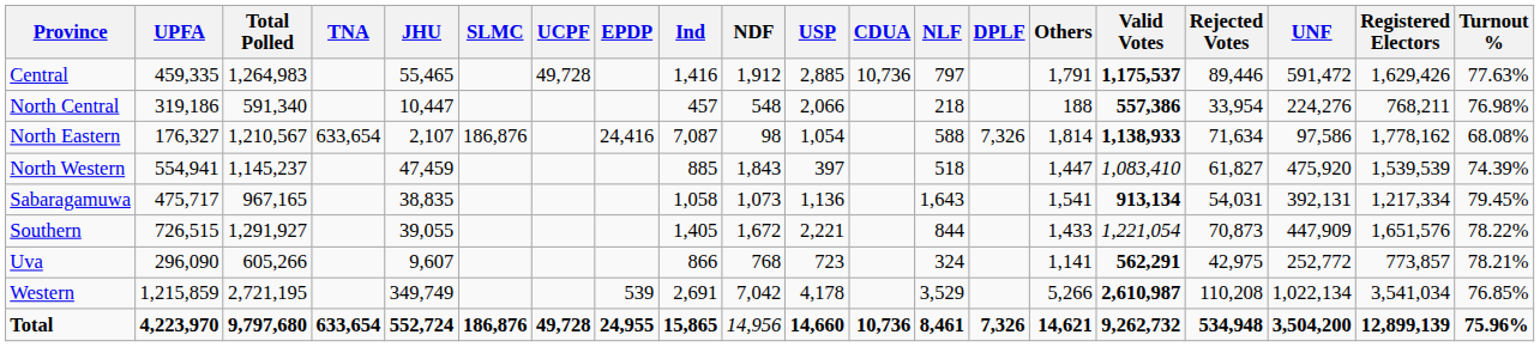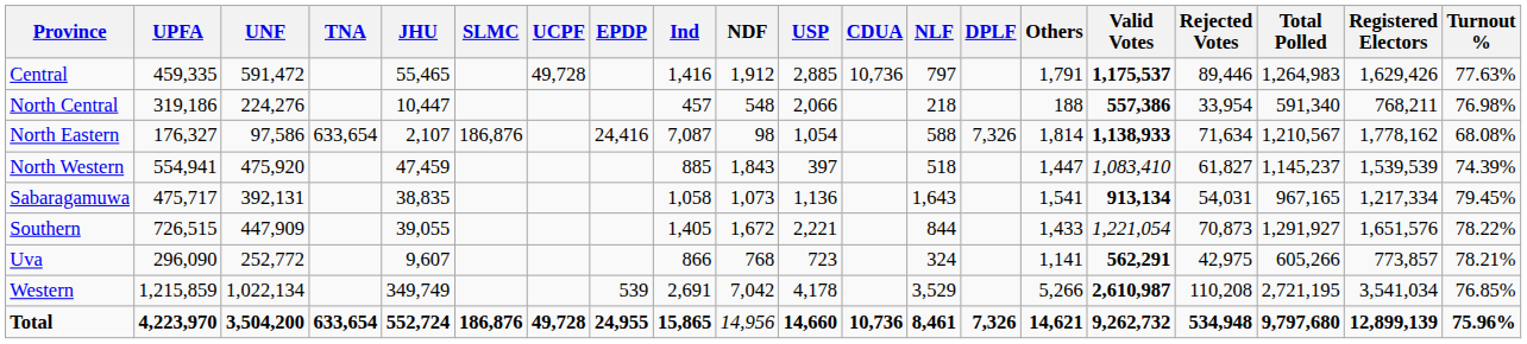 <table class="wikitable sortable" border="1" style="text-align:right;">
 <tr>
 <th><a href='#'>Province</a></th>
 <th><a href='#'>UPFA</a><br></th>
-<th>Total<br>Polled</th>
+<th><a href='#'>UNF</a><br></th>
 <th><a href='#'>TNA</a><br></th>
 <th><a href='#'>JHU</a><br></th>
 <th><a href='#'>SLMC</a><br></th>
 <th><a href='#'>UCPF</a><br></th>
 <th><a href='#'>EPDP</a><br></th>
 <th><a href='#'>Ind</a><br></th>
 <th>NDF<br></th>
 <th><a href='#'>USP</a><br></th>
 <th><a href='#'>CDUA</a><br></th>
 <th><a href='#'>NLF</a><br></th>
 <th><a href='#'>DPLF</a><br></th>
 <th>Others<br></th>
 <th>Valid<br>Votes</th>
 <th>Rejected<br>Votes</th>
-<th><a href='#'>UNF</a><br></th>
+<th>Total<br>Polled</th>
 <th>Registered<br>Electors</th>
 <th>Turnout<br>%</th>
 </tr>
 <tr>
 <td align=left><a href='#'>Central</a></td>
 <td>459,335</td>
-<td>1,264,983</td>
+<td>591,472</td>
 <td></td>
 <td>55,465</td>
 <td></td>
 <td>49,728</td>
 <td></td>
 <td>1,416</td>
 <td>1,912</td>
 <td>2,885</td>
 <td>10,736</td>
 <td>797</td>
 <td></td>
 <td>1,791</td>
 <td><strong>1,175,537</strong></td>
 <td>89,446</td>
-<td>591,472</td>
+<td>1,264,983</td>
 <td>1,629,426</td>
 <td>77.63%</td>
 </tr>
 <tr>
 <td align=left><a href='#'>North Central</a></td>
 <td>319,186</td>
-<td>591,340</td>
+<td>224,276</td>
 <td></td>
 <td>10,447</td>
 <td></td>
 <td></td>
 <td></td>
 <td>457</td>
 <td>548</td>
 <td>2,066</td>
 <td></td>
 <td>218</td>
 <td></td>
 <td>188</td>
 <td><strong>557,386</strong></td>
 <td>33,954</td>
-<td>224,276</td>
+<td>591,340</td>
 <td>768,211</td>
 <td>76.98%</td>
 </tr>
 <tr>
 <td align=left><a href='#'>North Eastern</a></td>
 <td>176,327</td>
-<td>1,210,567</td>
+<td>97,586</td>
 <td>633,654</td>
 <td>2,107</td>
 <td>186,876</td>
 <td></td>
 <td>24,416</td>
 <td>7,087</td>
 <td>98</td>
 <td>1,054</td>
 <td></td>
 <td>588</td>
 <td>7,326</td>
 <td>1,814</td>
 <td><strong>1,138,933</strong></td>
 <td>71,634</td>
-<td>97,586</td>
+<td>1,210,567</td>
 <td>1,778,162</td>
 <td>68.08%</td>
 </tr>
 <tr>
 <td align=left><a href='#'>North Western</a></td>
 <td>554,941</td>
-<td>1,145,237</td>
+<td>475,920</td>
 <td></td>
 <td>47,459</td>
 <td></td>
 <td></td>
 <td></td>
 <td>885</td>
 <td>1,843</td>
 <td>397</td>
 <td></td>
 <td>518</td>
 <td></td>
 <td>1,447</td>
 <td><em>1,083,410</em></td>
 <td>61,827</td>
-<td>475,920</td>
+<td>1,145,237</td>
 <td>1,539,539</td>
 <td>74.39%</td>
 </tr>
 <tr>
 <td align=left><a href='#'>Sabaragamuwa</a></td>
 <td>475,717</td>
-<td>967,165</td>
+<td>392,131</td>
 <td></td>
 <td>38,835</td>
 <td></td>
 <td></td>
 <td></td>
 <td>1,058</td>
 <td>1,073</td>
 <td>1,136</td>
 <td></td>
 <td>1,643</td>
 <td></td>
 <td>1,541</td>
 <td><strong>913,134</strong></td>
 <td>54,031</td>
-<td>392,131</td>
+<td>967,165</td>
 <td>1,217,334</td>
 <td>79.45%</td>
 </tr>
 <tr>
 <td align=left><a href='#'>Southern</a></td>
 <td>726,515</td>
-<td>1,291,927</td>
+<td>447,909</td>
 <td></td>
 <td>39,055</td>
 <td></td>
 <td></td>
 <td></td>
 <td>1,405</td>
 <td>1,672</td>
 <td>2,221</td>
 <td></td>
 <td>844</td>
 <td></td>
 <td>1,433</td>
 <td><em>1,221,054</em></td>
 <td>70,873</td>
-<td>447,909</td>
+<td>1,291,927</td>
 <td>1,651,576</td>
 <td>78.22%</td>
 </tr>
 <tr>
 <td align=left><a href='#'>Uva</a></td>
 <td>296,090</td>
-<td>605,266</td>
+<td>252,772</td>
 <td></td>
 <td>9,607</td>
 <td></td>
 <td></td>
 <td></td>
 <td>866</td>
 <td>768</td>
 <td>723</td>
 <td></td>
 <td>324</td>
 <td></td>
 <td>1,141</td>
 <td><strong>562,291</strong></td>
 <td>42,975</td>
-<td>252,772</td>
+<td>605,266</td>
 <td>773,857</td>
 <td>78.21%</td>
 </tr>
 <tr>
 <td align=left><a href='#'>Western</a></td>
 <td>1,215,859</td>
-<td>2,721,195</td>
+<td>1,022,134</td>
 <td></td>
 <td>349,749</td>
 <td></td>
 <td></td>
 <td>539</td>
 <td>2,691</td>
 <td>7,042</td>
 <td>4,178</td>
 <td></td>
 <td>3,529</td>
 <td></td>
 <td>5,266</td>
 <td><strong>2,610,987</strong></td>
 <td>110,208</td>
-<td>1,022,134</td>
+<td>2,721,195</td>
 <td>3,541,034</td>
 <td>76.85%</td>
 </tr>
 <tr -class="sortbottom">
 <td align=left><strong>Total</strong></td>
 <td><strong>4,223,970</strong></td>
-<td><strong>9,797,680</strong></td>
+<td><strong>3,504,200</strong></td>
 <td><strong>633,654</strong></td>
 <td><strong>552,724</strong></td>
 <td><strong>186,876</strong></td>
 <td><strong>49,728</strong></td>
 <td><strong>24,955</strong></td>
 <td><strong>15,865</strong></td>
 <td><em>14,956</em></td>
 <td><strong>14,660</strong></td>
 <td><strong>10,736</strong></td>
 <td><strong>8,461</strong></td>
 <td><strong>7,326</strong></td>
 <td><strong>14,621</strong></td>
 <td><strong>9,262,732</strong></td>
 <td><strong>534,948</strong></td>
-<td><strong>3,504,200</strong></td>
+<td><strong>9,797,680</strong></td>
 <td><strong>12,899,139</strong></td>
 <td><strong>75.96%</strong></td>
 </tr>
 </table>
